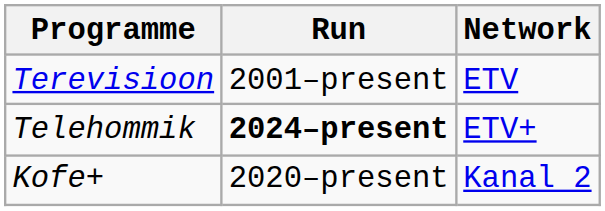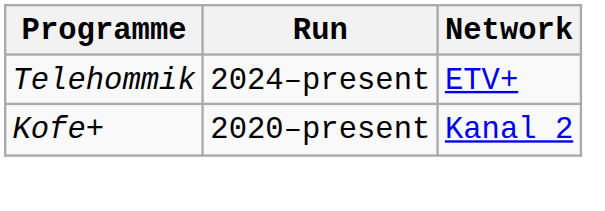 <table class="wikitable">
 <tr>
 <th>Programme</th>
 <th>Run</th>
 <th>Network</th>
 </tr>
 <tr>
-<td><em><a href='#'>Terevisioon</a></em></td>
-<td>2001–present</td>
-<td><a href='#'>ETV</a></td>
-</tr>
-<tr>
 <td><em>Telehommik</em></td>
-<td><strong>2024–present</strong></td>
+<td>2024–present</td>
 <td><a href='#'>ETV+</a></td>
 </tr>
 <tr>
 <td><em>Kofe+</em></td>
 <td>2020–present</td>
 <td><a href='#'>Kanal 2</a></td>
 </tr>
 </table>
